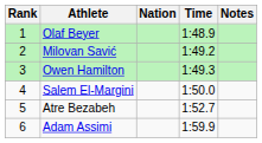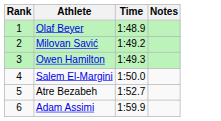 <table class="wikitable sortable" style="text-align:center">
 <tr>
 <th>Rank</th>
 <th>Athlete</th>
-<th>Nation</th>
 <th>Time</th>
 <th>Notes</th>
 </tr>
 <tr bgcolor=bbf3bb>
 <td>1</td>
 <td align=left><a href='#'>Olaf Beyer</a></td>
-<td align=left></td>
 <td>1:48.9</td>
 <td></td>
 </tr>
 <tr bgcolor=bbf3bb>
 <td>2</td>
 <td align=left><a href='#'>Milovan Savić</a></td>
-<td align=left></td>
 <td>1:49.2</td>
 <td></td>
 </tr>
 <tr bgcolor=bbf3bb>
 <td>3</td>
 <td align=left><a href='#'>Owen Hamilton</a></td>
-<td align=left></td>
 <td>1:49.3</td>
 <td></td>
 </tr>
 <tr>
 <td>4</td>
 <td align=left><a href='#'>Salem El-Margini</a></td>
-<td align=left></td>
 <td>1:50.0</td>
 <td></td>
 </tr>
 <tr>
 <td>5</td>
 <td align=left>Atre Bezabeh</td>
-<td align=left></td>
 <td>1:52.7</td>
 <td></td>
 </tr>
 <tr>
 <td>6</td>
 <td align=left><a href='#'>Adam Assimi</a></td>
-<td align=left></td>
 <td>1:59.9</td>
 <td></td>
 </tr>
 </table>
